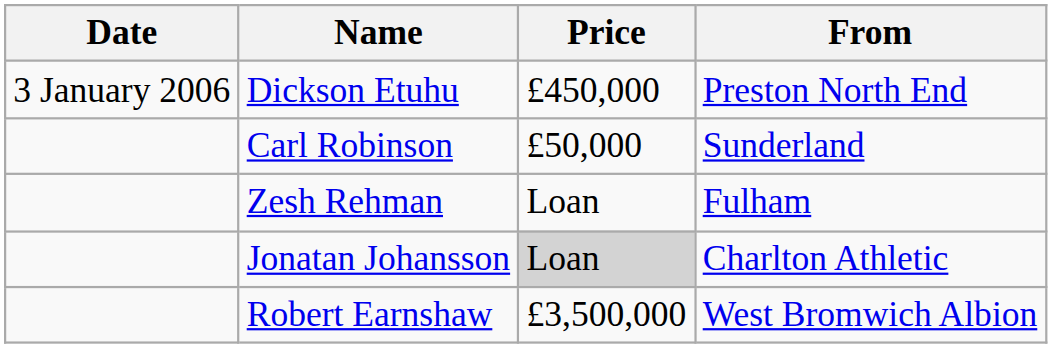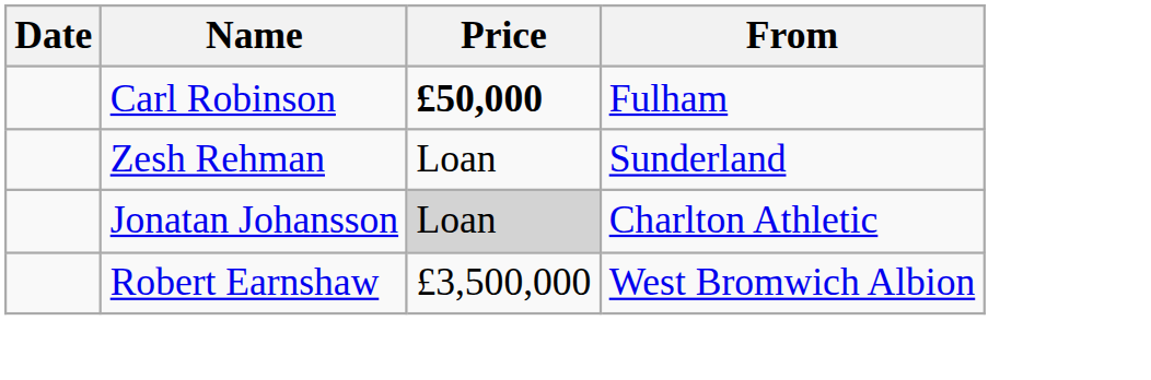 <table class="wikitable">
 <tr>
 <th>Date</th>
 <th>Name</th>
 <th>Price</th>
 <th>From</th>
 </tr>
 <tr>
-<td>3 January 2006</td>
-<td> <a href='#'>Dickson Etuhu</a></td>
-<td>£450,000</td>
-<td> <a href='#'>Preston North End</a></td>
-</tr>
-<tr>
 <td></td>
 <td> <a href='#'>Carl Robinson</a></td>
-<td>£50,000</td>
-<td> <a href='#'>Sunderland</a></td>
+<td><strong>£50,000</strong></td>
+<td> <a href='#'>Fulham</a></td>
 </tr>
 <tr>
 <td></td>
 <td> <a href='#'>Zesh Rehman</a></td>
 <td>Loan</td>
-<td> <a href='#'>Fulham</a></td>
+<td> <a href='#'>Sunderland</a></td>
 </tr>
 <tr>
 <td></td>
 <td> <a href='#'>Jonatan Johansson</a></td>
 <td style="background: lightgrey;">Loan</td>
 <td> <a href='#'>Charlton Athletic</a></td>
 </tr>
 <tr>
 <td></td>
 <td> <a href='#'>Robert Earnshaw</a></td>
 <td>£3,500,000</td>
 <td> <a href='#'>West Bromwich Albion</a></td>
 </tr>
 </table>
